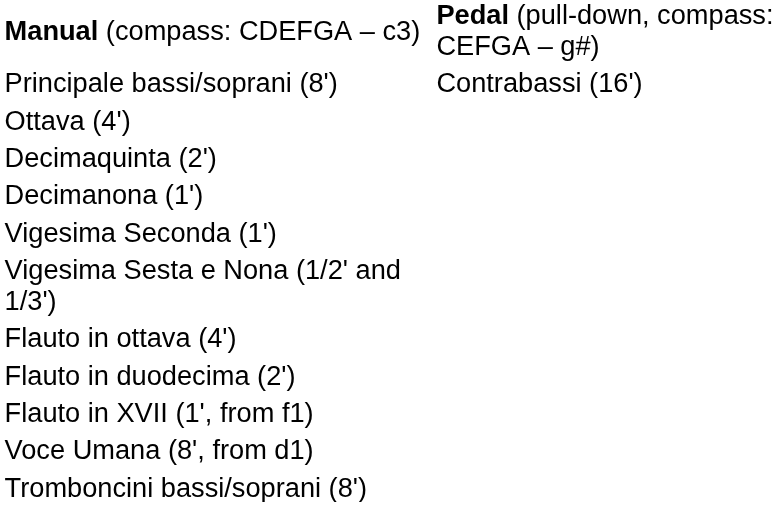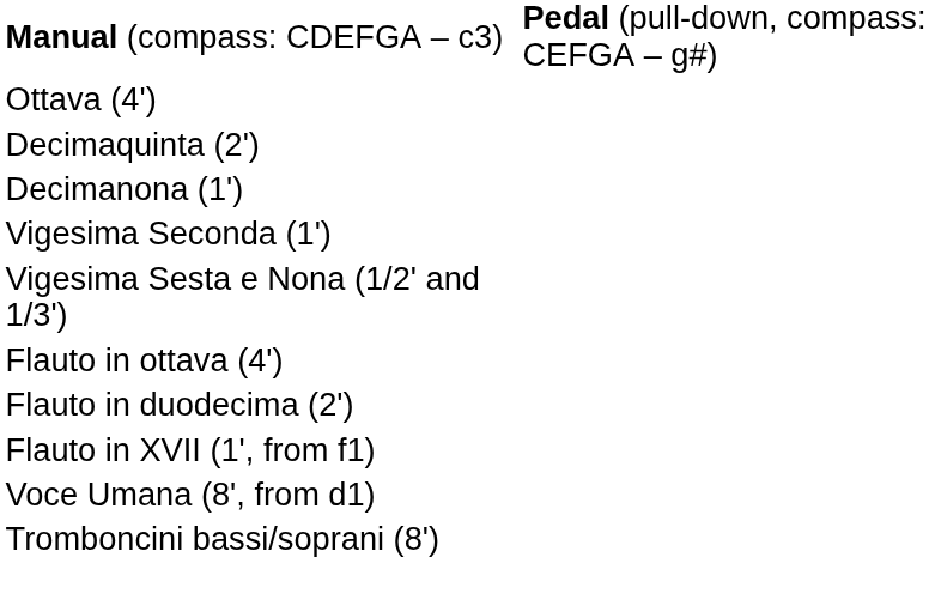 <table cellpadding="2" cellspacing="0" style="margin: 1em 0 1em 1em;">
 <tr>
 <td width="250"><strong>Manual</strong> (compass: CDEFGA – c3)</td>
 <td width="250"><strong>Pedal</strong> (pull-down, compass: CEFGA – g#)</td>
-</tr>
-<tr>
-<td>Principale bassi/soprani (8')</td>
-<td>Contrabassi (16')</td>
 </tr>
 <tr>
 <td>Ottava (4')</td>
 </tr>
 <tr>
 <td>Decimaquinta (2')</td>
 </tr>
 <tr>
 <td>Decimanona (1')</td>
 </tr>
 <tr>
 <td>Vigesima Seconda (1')</td>
 </tr>
 <tr>
 <td>Vigesima Sesta e Nona (1/2' and 1/3')</td>
 </tr>
 <tr>
 <td>Flauto in ottava (4')</td>
 </tr>
 <tr>
 <td>Flauto in duodecima (2')</td>
 </tr>
 <tr>
 <td>Flauto in XVII (1', from f1)</td>
 </tr>
 <tr>
 <td>Voce Umana (8', from d1)</td>
 </tr>
 <tr>
 <td>Tromboncini bassi/soprani (8')</td>
 </tr>
 <tr>
 </tr>
 </table>
